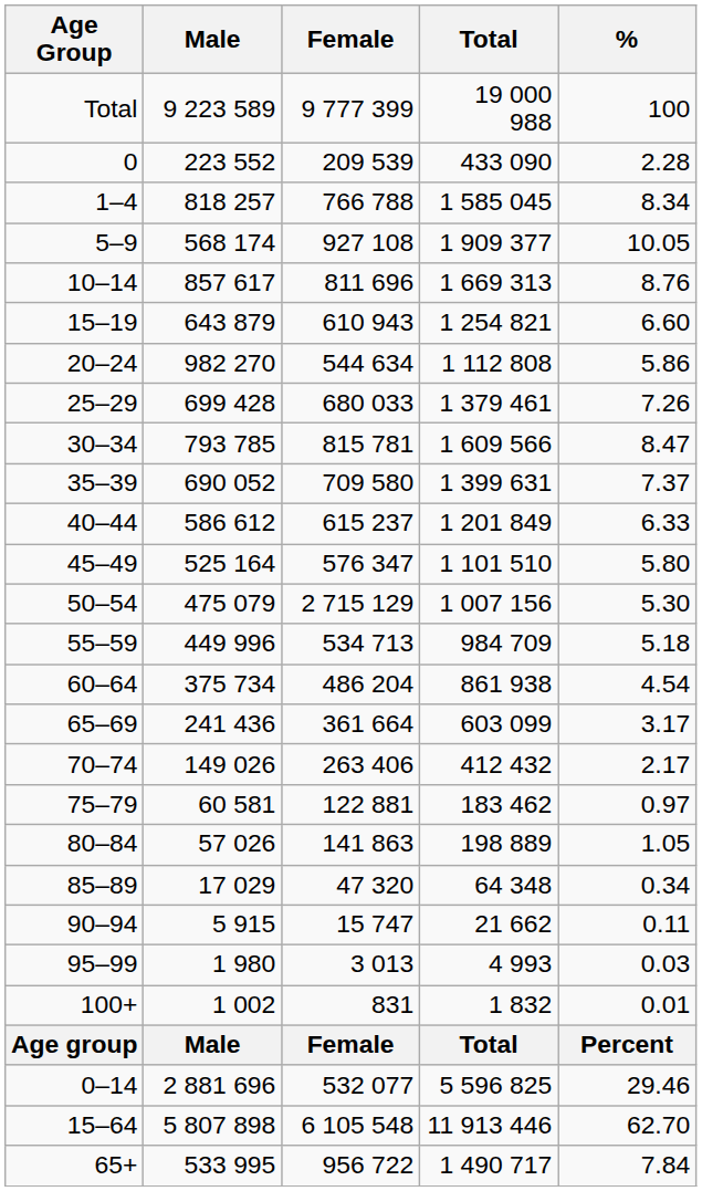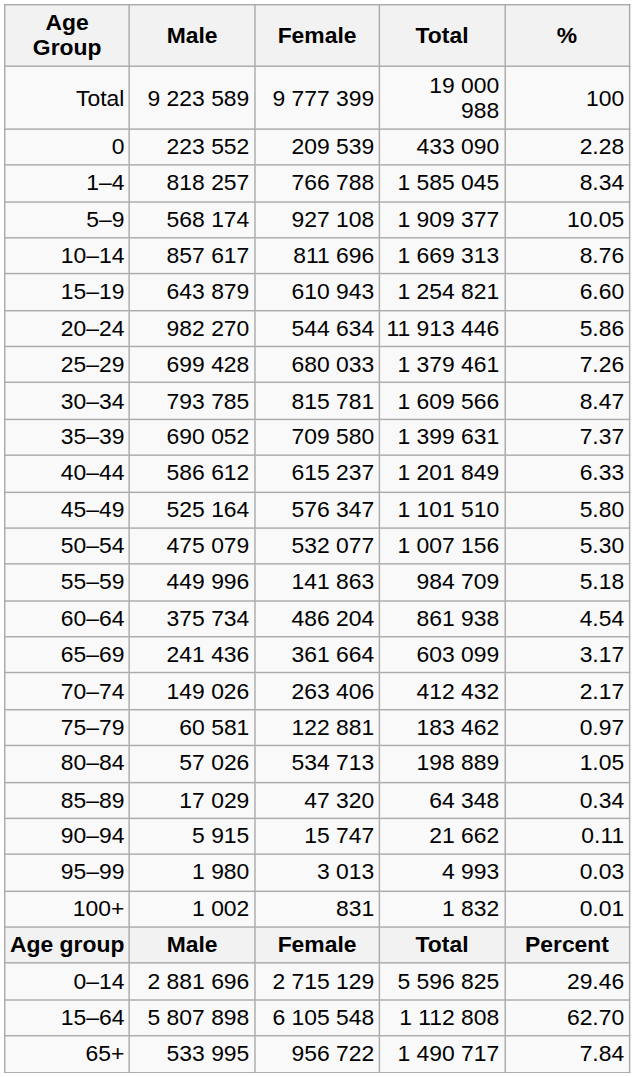 <table class="wikitable">
 <tr>
 <th width="80pt">Age Group</th>
 <th width="80pt">Male</th>
 <th width="80pt">Female</th>
 <th width="80pt">Total</th>
 <th width="80pt">%</th>
 </tr>
 <tr>
 <td align="right">Total</td>
 <td align="right">9 223 589</td>
 <td align="right">9 777 399</td>
 <td align="right">19 000 988</td>
 <td align="right">100</td>
 </tr>
 <tr>
 <td align="right">0</td>
 <td align="right">223 552</td>
 <td align="right">209 539</td>
 <td align="right">433 090</td>
 <td align="right">2.28</td>
 </tr>
 <tr>
 <td align="right">1–4</td>
 <td align="right">818 257</td>
 <td align="right">766 788</td>
 <td align="right">1 585 045</td>
 <td align="right">8.34</td>
 </tr>
 <tr>
 <td align="right">5–9</td>
 <td align="right">568 174</td>
 <td align="right">927 108</td>
 <td align="right">1 909 377</td>
 <td align="right">10.05</td>
 </tr>
 <tr>
 <td align="right">10–14</td>
 <td align="right">857 617</td>
 <td align="right">811 696</td>
 <td align="right">1 669 313</td>
 <td align="right">8.76</td>
 </tr>
 <tr>
 <td align="right">15–19</td>
 <td align="right">643 879</td>
 <td align="right">610 943</td>
 <td align="right">1 254 821</td>
 <td align="right">6.60</td>
 </tr>
 <tr>
 <td align="right">20–24</td>
 <td align="right">982 270</td>
 <td align="right">544 634</td>
-<td align="right">1 112 808</td>
+<td align="right">11 913 446</td>
 <td align="right">5.86</td>
 </tr>
 <tr>
 <td align="right">25–29</td>
 <td align="right">699 428</td>
 <td align="right">680 033</td>
 <td align="right">1 379 461</td>
 <td align="right">7.26</td>
 </tr>
 <tr>
 <td align="right">30–34</td>
 <td align="right">793 785</td>
 <td align="right">815 781</td>
 <td align="right">1 609 566</td>
 <td align="right">8.47</td>
 </tr>
 <tr>
 <td align="right">35–39</td>
 <td align="right">690 052</td>
 <td align="right">709 580</td>
 <td align="right">1 399 631</td>
 <td align="right">7.37</td>
 </tr>
 <tr>
 <td align="right">40–44</td>
 <td align="right">586 612</td>
 <td align="right">615 237</td>
 <td align="right">1 201 849</td>
 <td align="right">6.33</td>
 </tr>
 <tr>
 <td align="right">45–49</td>
 <td align="right">525 164</td>
 <td align="right">576 347</td>
 <td align="right">1 101 510</td>
 <td align="right">5.80</td>
 </tr>
 <tr>
 <td align="right">50–54</td>
 <td align="right">475 079</td>
-<td align="right">2 715 129</td>
+<td align="right">532 077</td>
 <td align="right">1 007 156</td>
 <td align="right">5.30</td>
 </tr>
 <tr>
 <td align="right">55–59</td>
 <td align="right">449 996</td>
-<td align="right">534 713</td>
+<td align="right">141 863</td>
 <td align="right">984 709</td>
 <td align="right">5.18</td>
 </tr>
 <tr>
 <td align="right">60–64</td>
 <td align="right">375 734</td>
 <td align="right">486 204</td>
 <td align="right">861 938</td>
 <td align="right">4.54</td>
 </tr>
 <tr>
 <td align="right">65–69</td>
 <td align="right">241 436</td>
 <td align="right">361 664</td>
 <td align="right">603 099</td>
 <td align="right">3.17</td>
 </tr>
 <tr>
 <td align="right">70–74</td>
 <td align="right">149 026</td>
 <td align="right">263 406</td>
 <td align="right">412 432</td>
 <td align="right">2.17</td>
 </tr>
 <tr>
 <td align="right">75–79</td>
 <td align="right">60 581</td>
 <td align="right">122 881</td>
 <td align="right">183 462</td>
 <td align="right">0.97</td>
 </tr>
 <tr>
 <td align="right">80–84</td>
 <td align="right">57 026</td>
-<td align="right">141 863</td>
+<td align="right">534 713</td>
 <td align="right">198 889</td>
 <td align="right">1.05</td>
 </tr>
 <tr>
 <td align="right">85–89</td>
 <td align="right">17 029</td>
 <td align="right">47 320</td>
 <td align="right">64 348</td>
 <td align="right">0.34</td>
 </tr>
 <tr>
 <td align="right">90–94</td>
 <td align="right">5 915</td>
 <td align="right">15 747</td>
 <td align="right">21 662</td>
 <td align="right">0.11</td>
 </tr>
 <tr>
 <td align="right">95–99</td>
 <td align="right">1 980</td>
 <td align="right">3 013</td>
 <td align="right">4 993</td>
 <td align="right">0.03</td>
 </tr>
 <tr>
 <td align="right">100+</td>
 <td align="right">1 002</td>
 <td align="right">831</td>
 <td align="right">1 832</td>
 <td align="right">0.01</td>
 </tr>
 <tr>
 <th width="50">Age group</th>
 <th width="80pt">Male</th>
 <th width="80">Female</th>
 <th width="80">Total</th>
 <th width="50">Percent</th>
 </tr>
 <tr>
 <td align="right">0–14</td>
 <td align="right">2 881 696</td>
-<td align="right">532 077</td>
+<td align="right">2 715 129</td>
 <td align="right">5 596 825</td>
 <td align="right">29.46</td>
 </tr>
 <tr>
 <td align="right">15–64</td>
 <td align="right">5 807 898</td>
 <td align="right">6 105 548</td>
-<td align="right">11 913 446</td>
+<td align="right">1 112 808</td>
 <td align="right">62.70</td>
 </tr>
 <tr>
 <td align="right">65+</td>
 <td align="right">533 995</td>
 <td align="right">956 722</td>
 <td align="right">1 490 717</td>
 <td align="right">7.84</td>
 </tr>
 <tr>
 </tr>
 </table>
